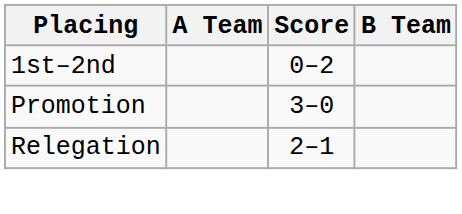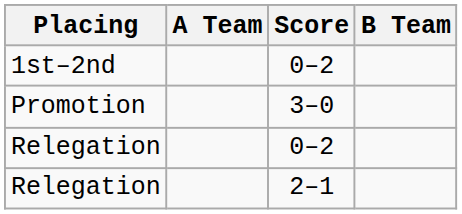 <table class=wikitable style="border:1px solid #AAAAAA;">
 <tr>
 <th>Placing</th>
 <th>A Team</th>
 <th>Score</th>
 <th>B Team</th>
 </tr>
 <tr>
 <td>1st–2nd</td>
 <td></td>
 <td align="center">0–2</td>
 <td><strong></strong></td>
 </tr>
 <tr>
 <td>Promotion</td>
 <td><strong></strong></td>
 <td align="center">3–0</td>
 <td></td>
 </tr>
 <tr>
 <td>Relegation</td>
+<td><em></em></td>
+<td align="center">0–2</td>
+<td><strong></strong></td>
+</tr>
+<tr>
+<td>Relegation</td>
 <td><strong></strong></td>
 <td align="center">2–1</td>
 <td><em></em></td>
 </tr>
 </table>
